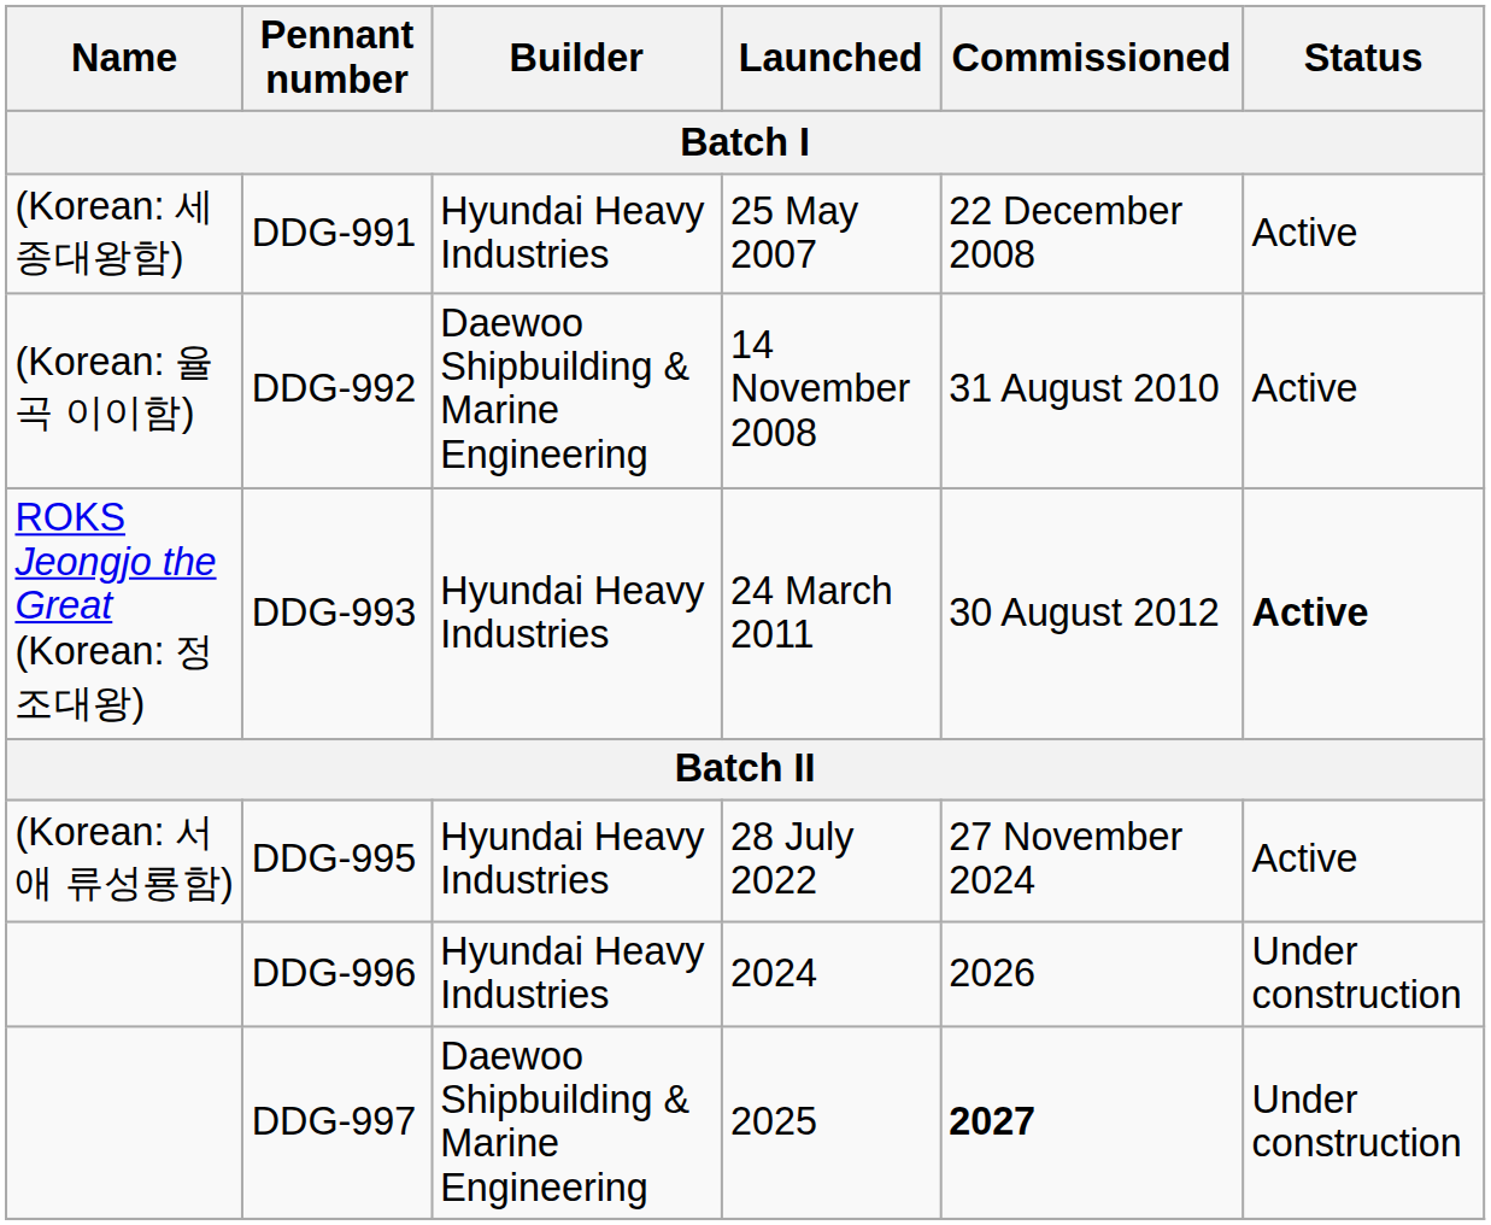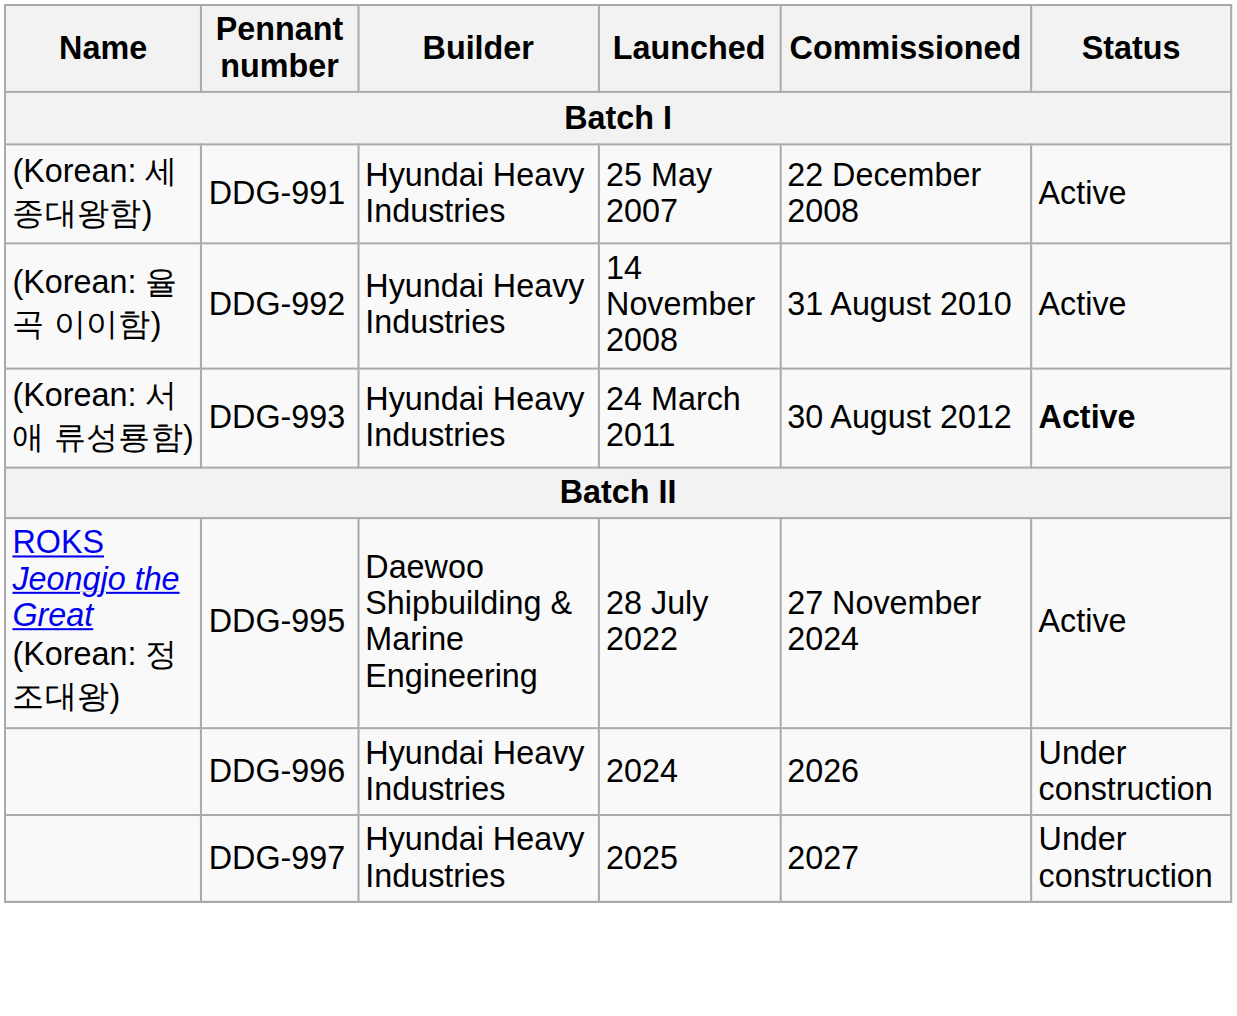 <table class=wikitable>
 <tr>
 <th>Name</th>
 <th>Pennant number</th>
 <th>Builder</th>
 <th>Launched</th>
 <th>Commissioned</th>
 <th>Status</th>
 </tr>
 <tr>
 <th colspan="6">Batch I</th>
 </tr>
 <tr>
 <td> (Korean: 세종대왕함)</td>
 <td>DDG-991</td>
 <td>Hyundai Heavy Industries</td>
 <td>25 May 2007</td>
 <td>22 December 2008</td>
 <td>Active</td>
 </tr>
 <tr>
 <td> (Korean: 율곡 이이함)</td>
 <td>DDG-992</td>
-<td>Daewoo Shipbuilding & Marine Engineering</td>
+<td>Hyundai Heavy Industries</td>
 <td>14 November 2008</td>
 <td>31 August 2010</td>
 <td>Active</td>
 </tr>
 <tr>
-<td><a href='#'>ROKS <em>Jeongjo the Great</em></a> (Korean: 정조대왕)</td>
+<td> (Korean: 서애 류성룡함)</td>
 <td>DDG-993</td>
 <td>Hyundai Heavy Industries</td>
 <td>24 March 2011</td>
 <td>30 August 2012</td>
 <td><strong>Active</strong></td>
 </tr>
 <tr>
 <th colspan="6">Batch II</th>
 </tr>
 <tr>
-<td> (Korean: 서애 류성룡함)</td>
+<td><a href='#'>ROKS <em>Jeongjo the Great</em></a> (Korean: 정조대왕)</td>
 <td>DDG-995</td>
-<td>Hyundai Heavy Industries</td>
+<td>Daewoo Shipbuilding & Marine Engineering</td>
 <td>28 July 2022</td>
 <td>27 November 2024</td>
 <td>Active</td>
 </tr>
 <tr>
 <td></td>
 <td>DDG-996</td>
 <td>Hyundai Heavy Industries</td>
 <td>2024</td>
 <td>2026</td>
 <td>Under construction</td>
 </tr>
 <tr>
 <td></td>
 <td>DDG-997</td>
-<td>Daewoo Shipbuilding & Marine Engineering</td>
+<td>Hyundai Heavy Industries</td>
 <td>2025</td>
-<td><strong>2027</strong></td>
+<td>2027</td>
 <td>Under construction</td>
 </tr>
 <tr>
 </tr>
 </table>
